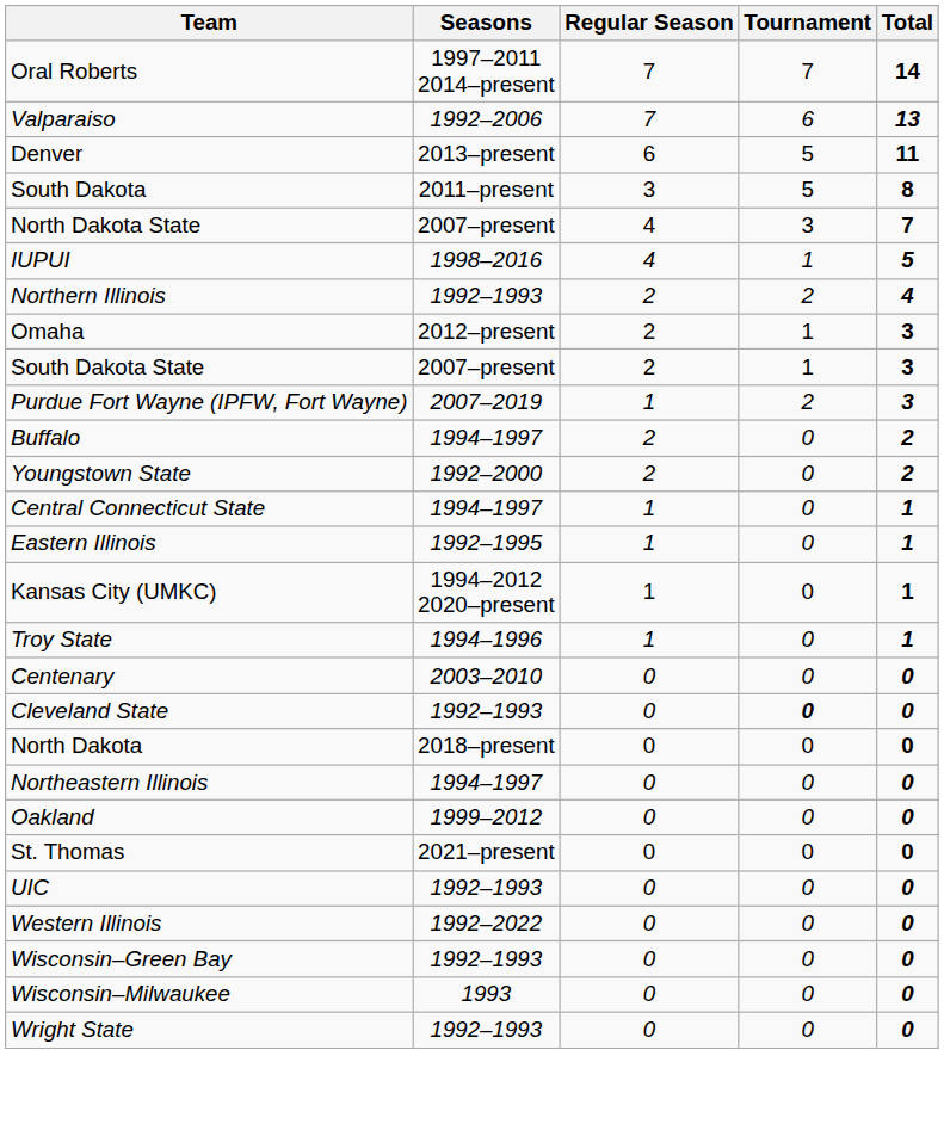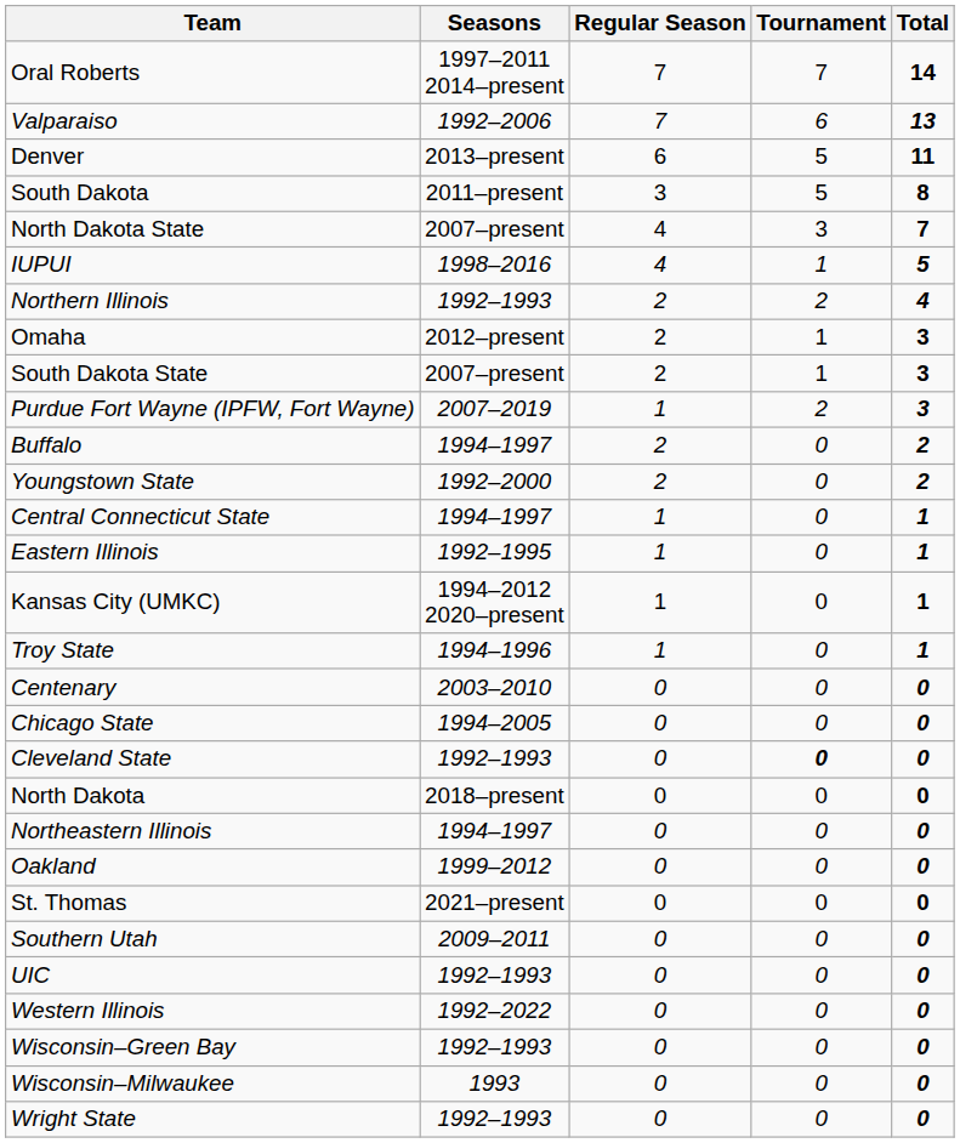 <table class="wikitable sortable">
 <tr>
 <th scope="col">Team</th>
 <th scope="col">Seasons</th>
 <th scope="col">Regular Season</th>
 <th scope="col">Tournament</th>
 <th scope="col">Total</th>
 </tr>
 <tr>
 <td>Oral Roberts</td>
 <td align=center>1997–2011<br>2014–present</td>
 <td align=center>7</td>
 <td align=center>7</td>
 <td align=center><strong>14</strong></td>
 </tr>
 <tr>
 <td><em>Valparaiso</em></td>
 <td align=center><em>1992–2006</em></td>
 <td align=center><em>7</em></td>
 <td align=center><em>6</em></td>
 <td align=center><strong><em>13</em></strong></td>
 </tr>
 <tr>
 <td>Denver</td>
 <td align=center>2013–present</td>
 <td align=center>6</td>
 <td align=center>5</td>
 <td align=center><strong>11</strong></td>
 </tr>
 <tr>
 <td>South Dakota</td>
 <td align=center>2011–present</td>
 <td align=center>3</td>
 <td align=center>5</td>
 <td align=center><strong>8</strong></td>
 </tr>
 <tr>
 <td>North Dakota State</td>
 <td align=center>2007–present</td>
 <td align=center>4</td>
 <td align=center>3</td>
 <td align=center><strong>7</strong></td>
 </tr>
 <tr>
 <td><em>IUPUI</em></td>
 <td align=center><em>1998–2016</em></td>
 <td align=center><em>4</em></td>
 <td align=center><em>1</em></td>
 <td align=center><strong><em>5</em></strong></td>
 </tr>
 <tr>
 <td><em>Northern Illinois</em></td>
 <td align=center><em>1992–1993</em></td>
 <td align=center><em>2</em></td>
 <td align=center><em>2</em></td>
 <td align=center><strong><em>4</em></strong></td>
 </tr>
 <tr>
 <td>Omaha</td>
 <td align=center>2012–present</td>
 <td align=center>2</td>
 <td align=center>1</td>
 <td align=center><strong>3</strong></td>
 </tr>
 <tr>
 <td>South Dakota State</td>
 <td align=center>2007–present</td>
 <td align=center>2</td>
 <td align=center>1</td>
 <td align=center><strong>3</strong></td>
 </tr>
 <tr>
 <td><em>Purdue Fort Wayne (IPFW, Fort Wayne)</em></td>
 <td align=center><em>2007–2019</em></td>
 <td align=center><em>1</em></td>
 <td align=center><em>2</em></td>
 <td align=center><strong><em>3</em></strong></td>
 </tr>
 <tr>
 <td><em>Buffalo</em></td>
 <td align=center><em>1994–1997</em></td>
 <td align=center><em>2</em></td>
 <td align=center><em>0</em></td>
 <td align=center><strong><em>2</em></strong></td>
 </tr>
 <tr>
 <td><em>Youngstown State</em></td>
 <td align=center><em>1992–2000</em></td>
 <td align=center><em>2</em></td>
 <td align=center><em>0</em></td>
 <td align=center><strong><em>2</em></strong></td>
 </tr>
 <tr>
 <td><em>Central Connecticut State</em></td>
 <td align=center><em>1994–1997</em></td>
 <td align=center><em>1</em></td>
 <td align=center><em>0</em></td>
 <td align=center><strong><em>1</em></strong></td>
 </tr>
 <tr>
 <td><em>Eastern Illinois</em></td>
 <td align=center><em>1992–1995</em></td>
 <td align=center><em>1</em></td>
 <td align=center><em>0</em></td>
 <td align=center><strong><em>1</em></strong></td>
 </tr>
 <tr>
 <td>Kansas City (UMKC)</td>
 <td align=center>1994–2012<br>2020–present</td>
 <td align=center>1</td>
 <td align=center>0</td>
 <td align=center><strong>1</strong></td>
 </tr>
 <tr>
 <td><em>Troy State</em></td>
 <td align=center><em>1994–1996</em></td>
 <td align=center><em>1</em></td>
 <td align=center><em>0</em></td>
 <td align=center><strong><em>1</em></strong></td>
 </tr>
 <tr>
 <td><em>Centenary</em></td>
 <td align=center><em>2003–2010</em></td>
 <td align=center><em>0</em></td>
 <td align=center><em>0</em></td>
 <td align=center><strong><em>0</em></strong></td>
 </tr>
 <tr>
+<td><em>Chicago State</em></td>
+<td align=center><em>1994–2005</em></td>
+<td align=center><em>0</em></td>
+<td align=center><em>0</em></td>
+<td align=center><strong><em>0</em></strong></td>
+</tr>
+<tr>
 <td><em>Cleveland State</em></td>
 <td align=center><em>1992–1993</em></td>
 <td align=center><em>0</em></td>
 <td align=center><strong><em>0</em></strong></td>
 <td align=center><strong><em>0</em></strong></td>
 </tr>
 <tr>
 <td>North Dakota</td>
 <td align=center>2018–present</td>
 <td align=center>0</td>
 <td align=center>0</td>
 <td align=center><strong>0</strong></td>
 </tr>
 <tr>
 <td><em>Northeastern Illinois</em></td>
 <td align=center><em>1994–1997</em></td>
 <td align=center><em>0</em></td>
 <td align=center><em>0</em></td>
 <td align=center><strong><em>0</em></strong></td>
 </tr>
 <tr>
 <td><em>Oakland</em></td>
 <td align=center><em>1999–2012</em></td>
 <td align=center><em>0</em></td>
 <td align=center><em>0</em></td>
 <td align=center><strong><em>0</em></strong></td>
 </tr>
 <tr>
 <td>St. Thomas</td>
 <td align=center>2021–present</td>
 <td align=center>0</td>
 <td align=center>0</td>
 <td align=center><strong>0</strong></td>
+</tr>
+<tr>
+<td><em>Southern Utah</em></td>
+<td align=center><em>2009–2011</em></td>
+<td align=center><em>0</em></td>
+<td align=center><em>0</em></td>
+<td align=center><strong><em>0</em></strong></td>
 </tr>
 <tr>
 <td><em>UIC</em></td>
 <td align=center><em>1992–1993</em></td>
 <td align=center><em>0</em></td>
 <td align=center><em>0</em></td>
 <td align=center><strong><em>0</em></strong></td>
 </tr>
 <tr>
 <td><em>Western Illinois</em></td>
 <td align=center><em>1992–2022</em></td>
 <td align=center><em>0</em></td>
 <td align=center><em>0</em></td>
 <td align=center><strong><em>0</em></strong></td>
 </tr>
 <tr>
 <td><em>Wisconsin–Green Bay</em></td>
 <td align=center><em>1992–1993</em></td>
 <td align=center><em>0</em></td>
 <td align=center><em>0</em></td>
 <td align=center><strong><em>0</em></strong></td>
 </tr>
 <tr>
 <td><em>Wisconsin–Milwaukee</em></td>
 <td align=center><em>1993</em></td>
 <td align=center><em>0</em></td>
 <td align=center><em>0</em></td>
 <td align=center><strong><em>0</em></strong></td>
 </tr>
 <tr>
 <td><em>Wright State</em></td>
 <td align=center><em>1992–1993</em></td>
 <td align=center><em>0</em></td>
 <td align=center><em>0</em></td>
 <td align=center><strong><em>0</em></strong></td>
 </tr>
 </table>
